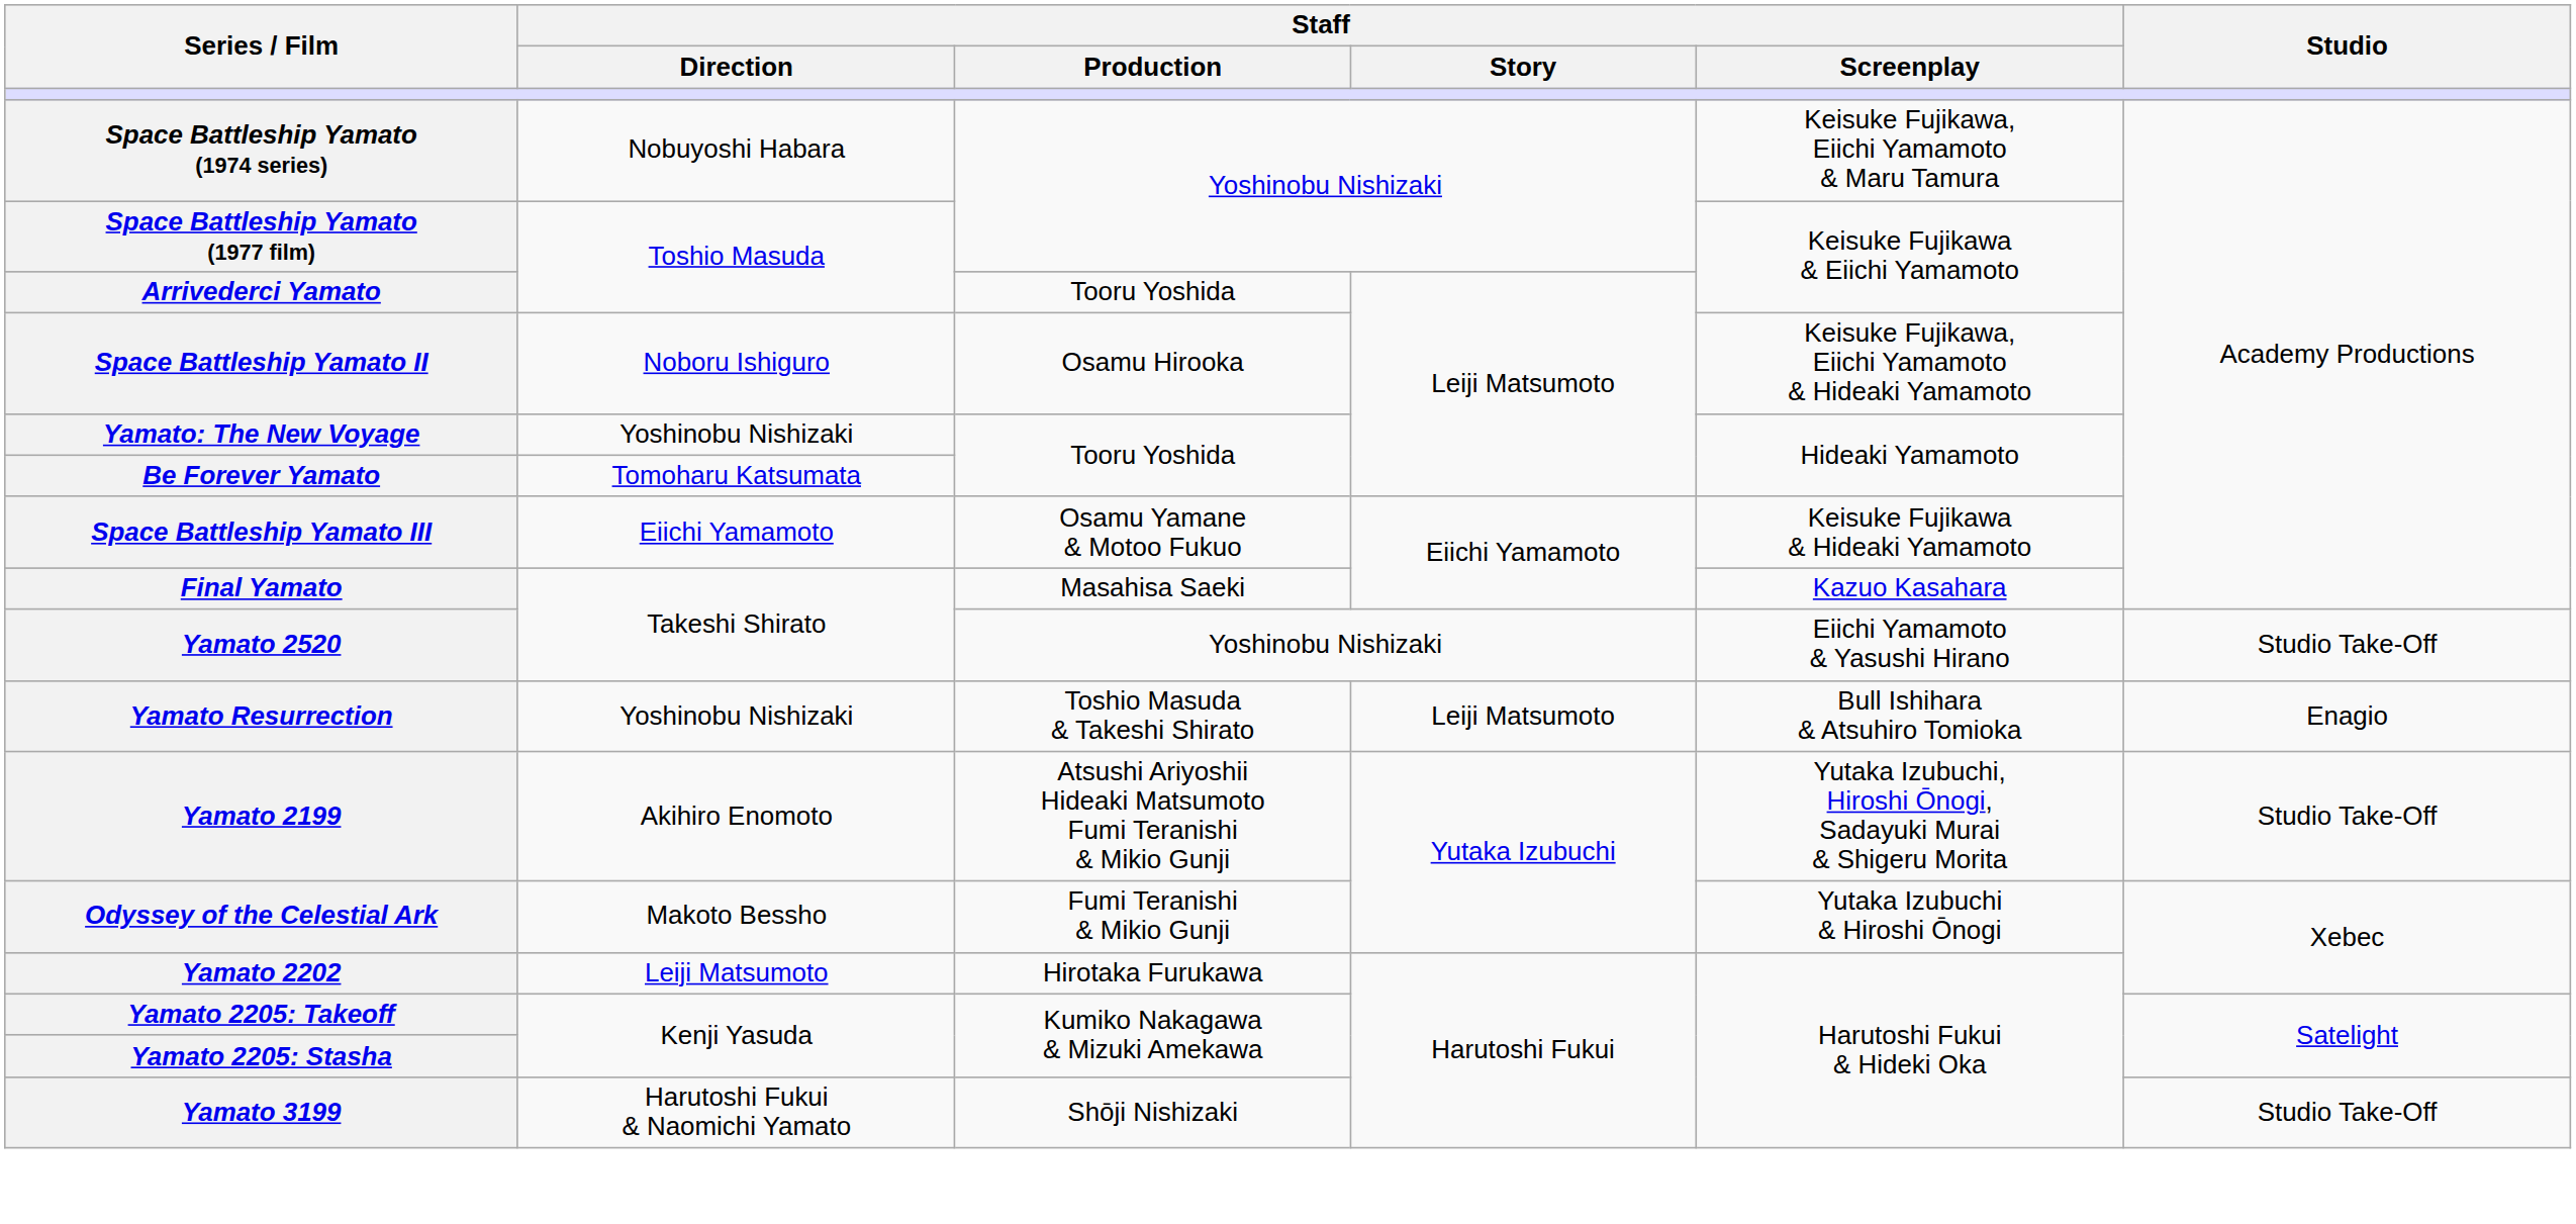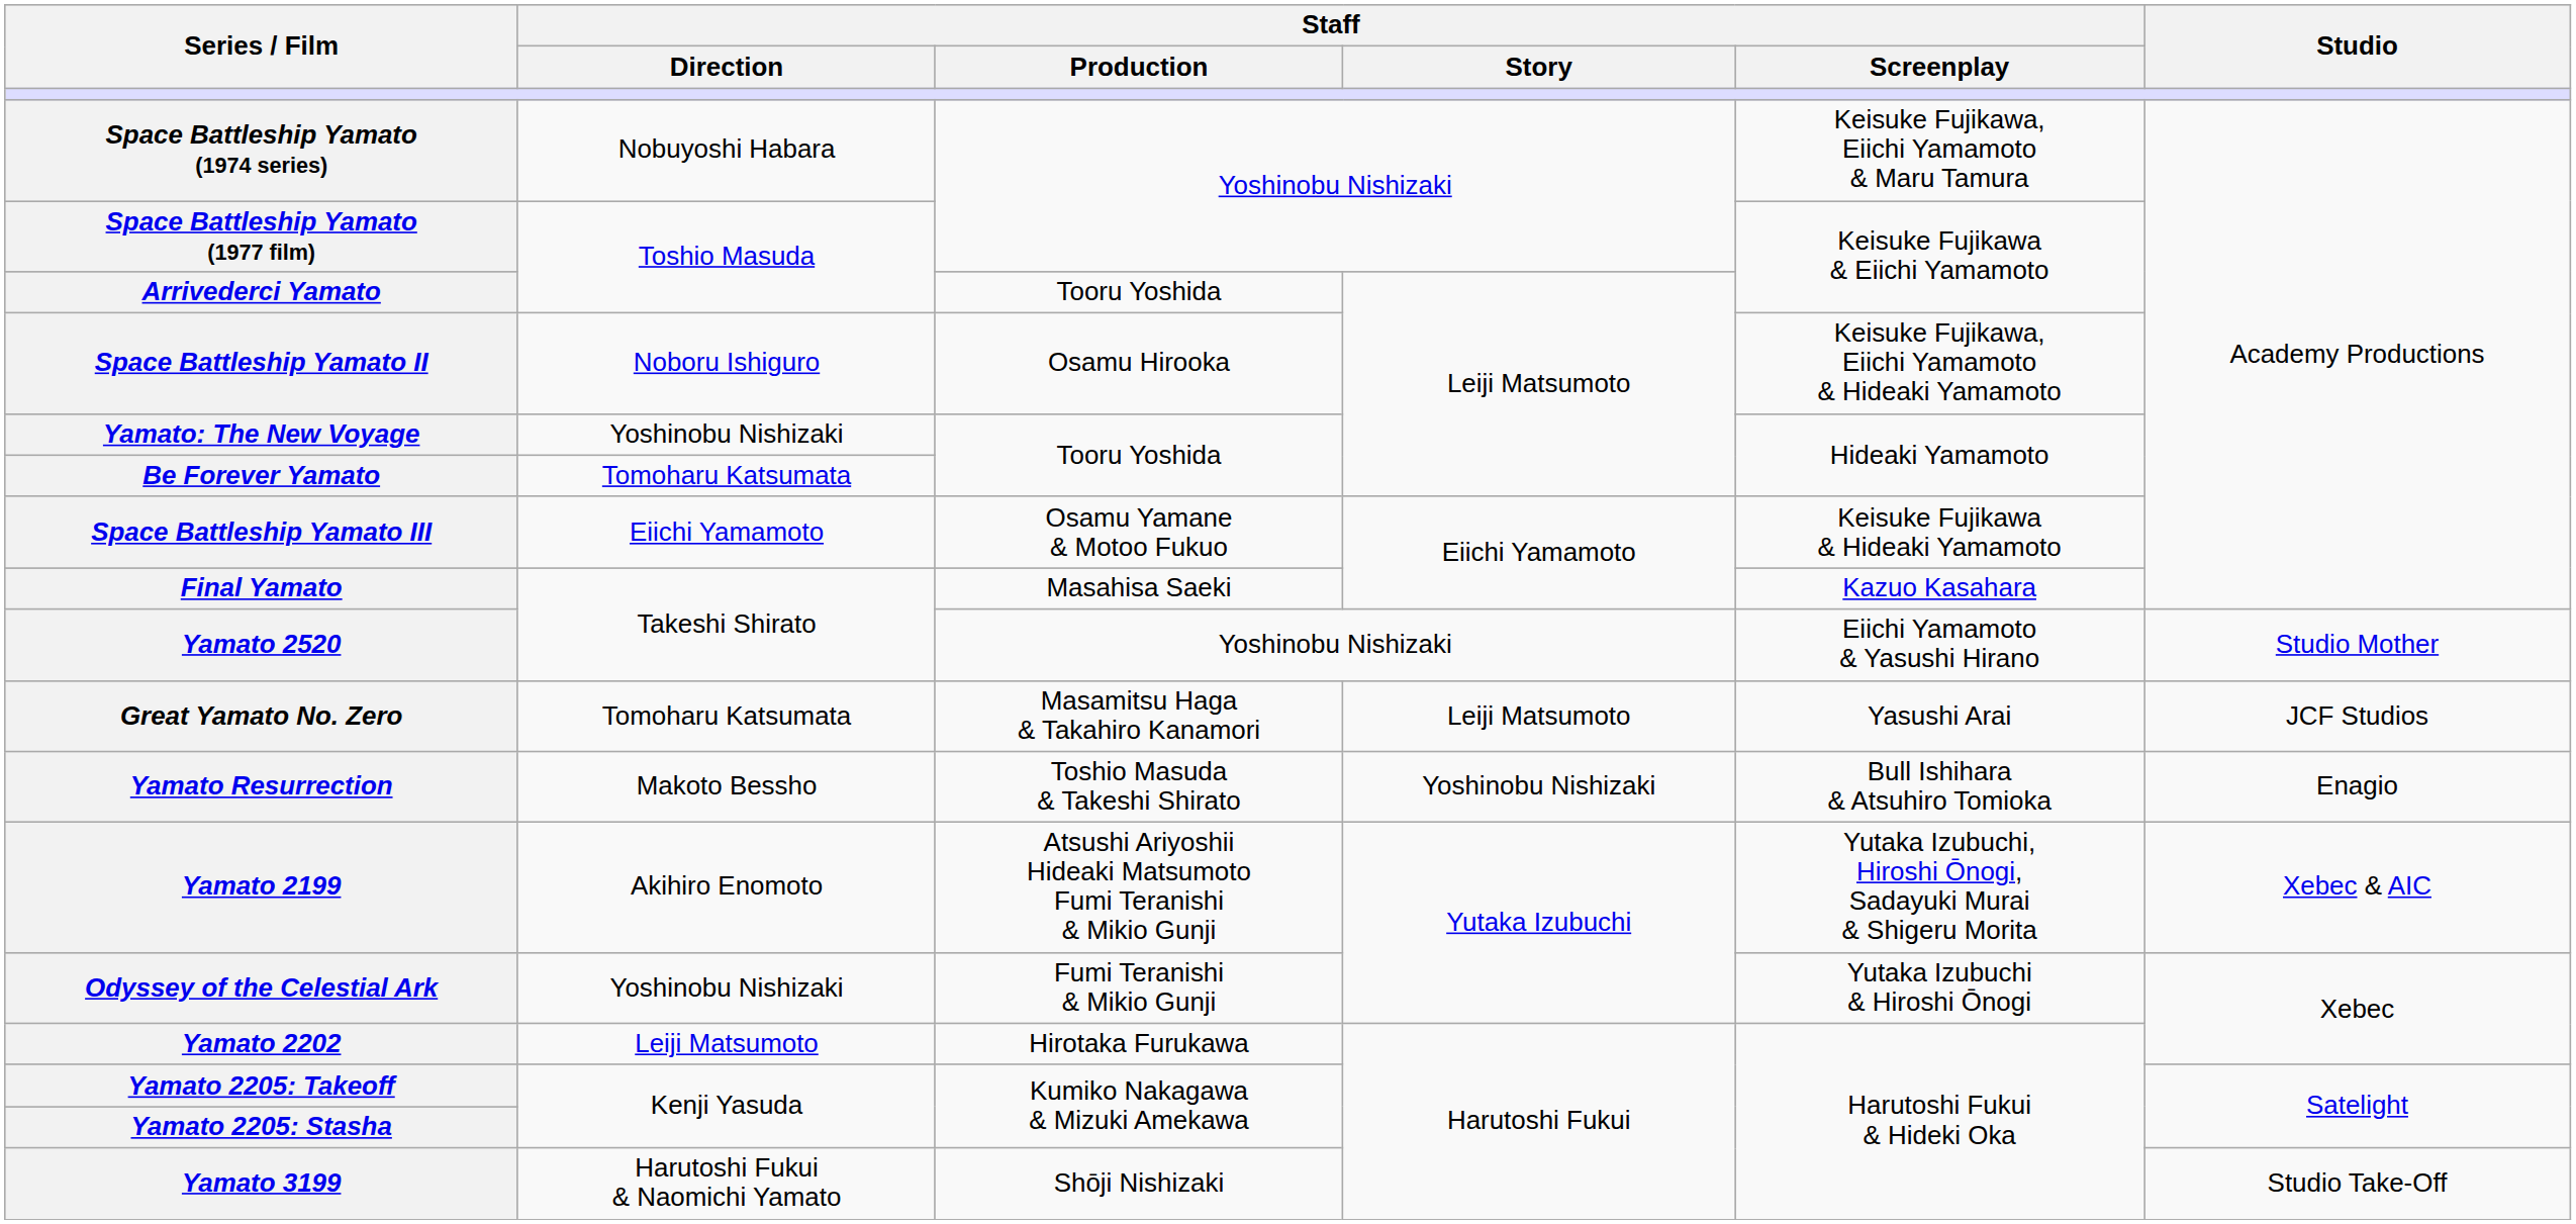 <table class="wikitable" style="text-align:center; width:99%;">
 <tr>
 <th rowspan="2" style="width:20%;">Series / Film</th>
 <th colspan="4" style="text-align:center;">Staff</th>
 <th rowspan="2" style="text-align:center;">Studio</th>
 </tr>
 <tr>
 <th style="text-align:center;"><strong>Direction</strong></th>
 <th style="text-align:center;"><strong>Production</strong></th>
 <th style="text-align:center;"><strong>Story</strong></th>
 <th style="text-align:center;"><strong>Screenplay</strong></th>
 </tr>
 <tr>
 <th colspan="6" style="background:#ddf;"></th>
 </tr>
 <tr>
 <th><em>Space Battleship Yamato</em><br><small>(1974 series)</small></th>
 <td>Nobuyoshi Habara</td>
 <td rowspan="2" colspan="2"><a href='#'>Yoshinobu Nishizaki</a></td>
 <td>Keisuke Fujikawa,<br>Eiichi Yamamoto<br>& Maru Tamura</td>
 <td rowspan="8">Academy Productions</td>
 </tr>
 <tr>
 <th><em><a href='#'>Space Battleship Yamato</a></em><br><small>(1977 film)</small></th>
 <td rowspan="2"><a href='#'>Toshio Masuda</a></td>
 <td rowspan="2">Keisuke Fujikawa<br>& Eiichi Yamamoto</td>
 </tr>
 <tr>
 <th><em><a href='#'>Arrivederci Yamato</a></em></th>
 <td>Tooru Yoshida</td>
 <td rowspan="4">Leiji Matsumoto</td>
 </tr>
 <tr>
 <th><em><a href='#'>Space Battleship Yamato II</a></em></th>
 <td><a href='#'>Noboru Ishiguro</a></td>
 <td>Osamu Hirooka</td>
 <td>Keisuke Fujikawa,<br>Eiichi Yamamoto<br>& Hideaki Yamamoto</td>
 </tr>
 <tr>
 <th><em><a href='#'>Yamato: The New Voyage</a></em></th>
 <td>Yoshinobu Nishizaki</td>
 <td rowspan="2">Tooru Yoshida</td>
 <td rowspan="2">Hideaki Yamamoto</td>
 </tr>
 <tr>
 <th><em><a href='#'>Be Forever Yamato</a></em></th>
 <td><a href='#'>Tomoharu Katsumata</a></td>
 </tr>
 <tr>
 <th><em><a href='#'>Space Battleship Yamato III</a></em></th>
 <td><a href='#'>Eiichi Yamamoto</a></td>
 <td>Osamu Yamane<br>& Motoo Fukuo</td>
 <td rowspan="2">Eiichi Yamamoto</td>
 <td>Keisuke Fujikawa<br>& Hideaki Yamamoto</td>
 </tr>
 <tr>
 <th><em><a href='#'>Final Yamato</a></em></th>
 <td rowspan="2">Takeshi Shirato</td>
 <td>Masahisa Saeki</td>
 <td><a href='#'>Kazuo Kasahara</a></td>
 </tr>
 <tr>
 <th><em><a href='#'>Yamato 2520</a></em></th>
 <td colspan="2">Yoshinobu Nishizaki</td>
 <td>Eiichi Yamamoto<br>& Yasushi Hirano</td>
-<td>Studio Take-Off</td>
+<td><a href='#'>Studio Mother</a></td>
+</tr>
+<tr>
+<th><em>Great Yamato No. Zero</em></th>
+<td>Tomoharu Katsumata</td>
+<td>Masamitsu Haga<br>& Takahiro Kanamori</td>
+<td>Leiji Matsumoto</td>
+<td>Yasushi Arai</td>
+<td>JCF Studios</td>
 </tr>
 <tr>
 <th><em><a href='#'>Yamato Resurrection</a></em></th>
+<td>Makoto Bessho</td>
+<td>Toshio Masuda<br>& Takeshi Shirato</td>
 <td>Yoshinobu Nishizaki</td>
-<td>Toshio Masuda<br>& Takeshi Shirato</td>
-<td>Leiji Matsumoto</td>
 <td>Bull Ishihara<br>& Atsuhiro Tomioka</td>
 <td>Enagio</td>
 </tr>
 <tr>
 <th><em><a href='#'>Yamato 2199</a></em></th>
 <td>Akihiro Enomoto</td>
 <td>Atsushi Ariyoshii<br>Hideaki Matsumoto<br>Fumi Teranishi<br>& Mikio Gunji</td>
 <td rowspan="2"><a href='#'>Yutaka Izubuchi</a></td>
 <td>Yutaka Izubuchi,<br><a href='#'>Hiroshi Ōnogi</a>,<br>Sadayuki Murai<br>& Shigeru Morita</td>
-<td>Studio Take-Off</td>
+<td><a href='#'>Xebec</a> & <a href='#'>AIC</a></td>
 </tr>
 <tr>
 <th><em><a href='#'>Odyssey of the Celestial Ark</a></em></th>
-<td>Makoto Bessho</td>
+<td>Yoshinobu Nishizaki</td>
 <td>Fumi Teranishi<br>& Mikio Gunji</td>
 <td>Yutaka Izubuchi<br>& Hiroshi Ōnogi</td>
 <td rowspan="2">Xebec</td>
 </tr>
 <tr>
 <th><em><a href='#'>Yamato 2202</a></em></th>
 <td><a href='#'>Leiji Matsumoto</a></td>
 <td>Hirotaka Furukawa</td>
 <td rowspan="4">Harutoshi Fukui</td>
 <td rowspan="4">Harutoshi Fukui<br>& Hideki Oka</td>
 </tr>
 <tr>
 <th><em><a href='#'>Yamato 2205: Takeoff</a></em></th>
 <td rowspan="2">Kenji Yasuda</td>
 <td rowspan="2">Kumiko Nakagawa<br>& Mizuki Amekawa</td>
 <td rowspan="2"><a href='#'>Satelight</a></td>
 </tr>
 <tr>
 <th><em><a href='#'>Yamato 2205: Stasha</a></em></th>
 </tr>
 <tr>
 <th><em><a href='#'>Yamato 3199</a></em></th>
 <td>Harutoshi Fukui<br>& Naomichi Yamato</td>
 <td>Shōji Nishizaki</td>
 <td>Studio Take-Off</td>
 </tr>
 </table>
